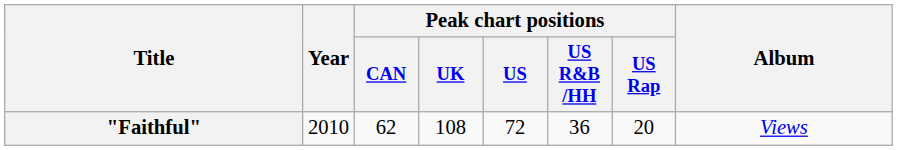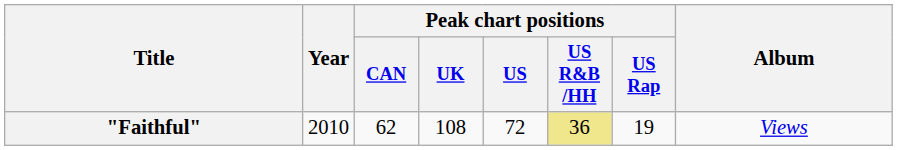 <table class="wikitable plainrowheaders" style="text-align:center;">
 <tr>
 <th scope="col" rowspan="2" style="width:14em;">Title</th>
 <th scope="col" rowspan="2">Year</th>
 <th scope="col" colspan="5">Peak chart positions</th>
 <th scope="col" rowspan="2" style="width:10em;">Album</th>
 </tr>
 <tr>
 <th scope="col" style="width:3em;font-size:90%;"><a href='#'>CAN</a></th>
 <th scope="col" style="width:3em;font-size:90%;"><a href='#'>UK</a><br></th>
 <th scope="col" style="width:3em;font-size:90%;"><a href='#'>US</a></th>
 <th scope="col" style="width:3em;font-size:90%;"><a href='#'>US<br>R&B<br>/HH</a></th>
 <th scope="col" style="width:3em;font-size:90%;"><a href='#'>US<br>Rap</a></th>
 </tr>
 <tr>
 <th scope="row">"Faithful"<br></th>
 <td>2010</td>
 <td>62</td>
 <td>108</td>
 <td>72</td>
-<td>36</td>
-<td>20</td>
+<td style="background: khaki;">36</td>
+<td>19</td>
 <td><em><a href='#'>Views</a></em></td>
 </tr>
 </table>
